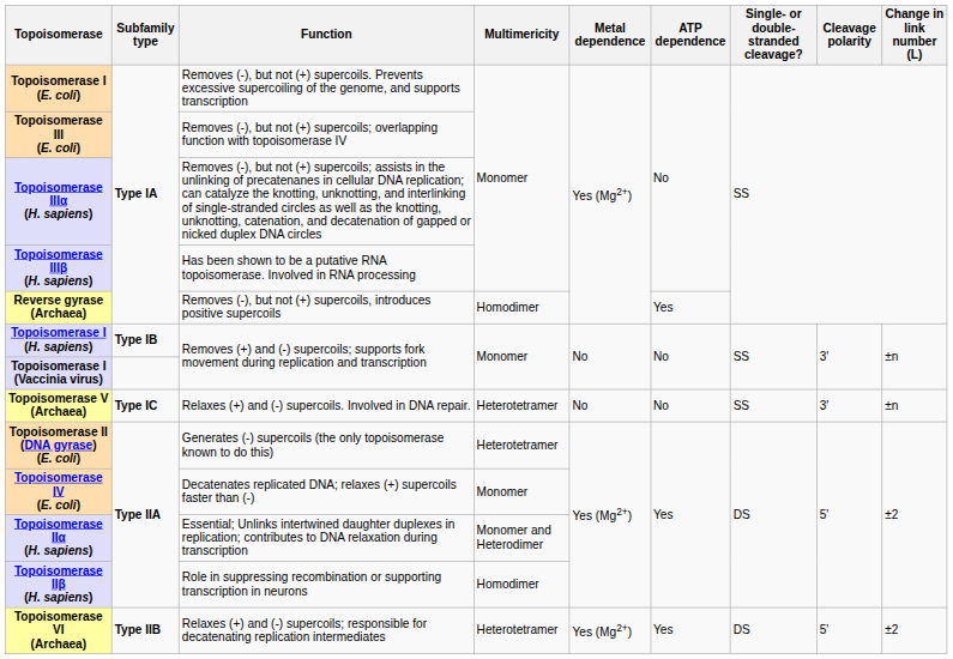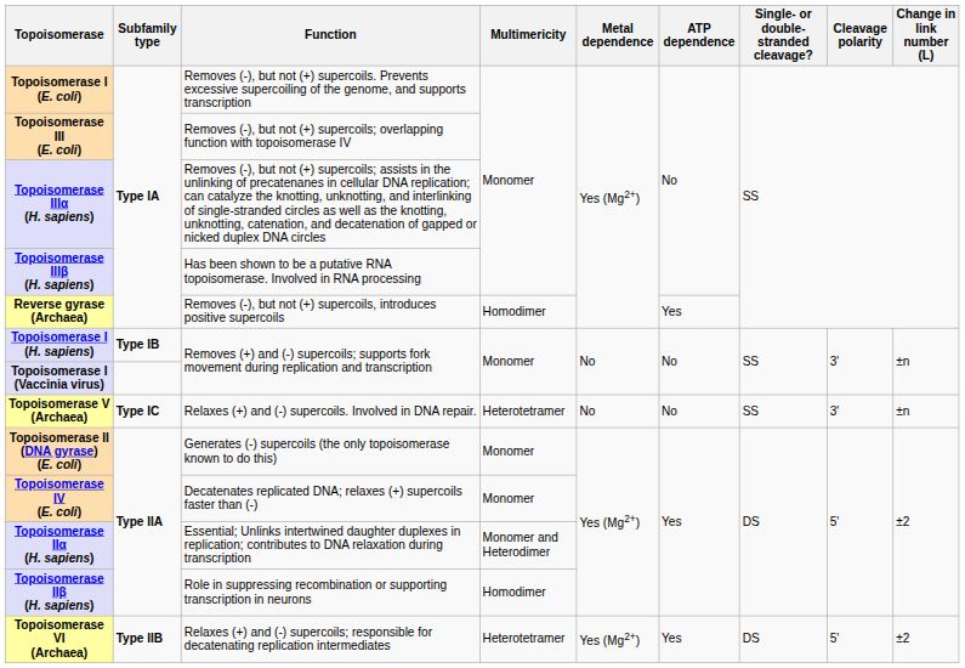 <table class="wikitable">
 <tr>
 <th>Topoisomerase</th>
 <th>Subfamily type</th>
 <th>Function</th>
 <th>Multimericity</th>
 <th>Metal dependence</th>
 <th>ATP dependence</th>
 <th>Single- or double-stranded cleavage?</th>
 <th>Cleavage polarity</th>
 <th>Change in link number (L)</th>
 </tr>
 <tr>
 <th style="background: #ffdead;">Topoisomerase I<br>(<em>E. coli</em>)</th>
 <td rowspan="5"><strong>Type IA</strong></td>
 <td>Removes (-), but not (+) supercoils. Prevents excessive supercoiling of the genome, and supports transcription</td>
 <td rowspan="4">Monomer</td>
 <td rowspan="5">Yes (Mg<sup>2+</sup>)</td>
 <td rowspan="4">No</td>
 <td colspan="3" rowspan="5">SS</td>
 </tr>
 <tr>
 <th style="background: #ffdead;">Topoisomerase III<br>(<em>E. coli</em>)</th>
 <td>Removes (-), but not (+) supercoils; overlapping function with topoisomerase IV</td>
 </tr>
 <tr>
 <th style="background: #dedefa;"><a href='#'>Topoisomerase IIIα</a><br>(<em>H. sapiens</em>)</th>
 <td>Removes  (-), but not (+) supercoils; assists in the unlinking of precatenanes in cellular DNA replication; can catalyze the knotting, unknotting, and interlinking of single-stranded circles as well as the knotting, unknotting, catenation, and decatenation of gapped or nicked duplex DNA circles</td>
 </tr>
 <tr>
 <th style="background: #dedefa;"><a href='#'>Topoisomerase IIIβ</a><br>(<em>H. sapiens</em>)</th>
 <td>Has been shown to be a putative RNA topoisomerase.  Involved in RNA processing</td>
 </tr>
 <tr>
 <th style="background: #ffffa2;">Reverse gyrase<br>(Archaea)</th>
 <td>Removes (-), but not (+) supercoils, introduces positive supercoils</td>
 <td>Homodimer</td>
 <td>Yes</td>
 </tr>
 <tr>
 <th style="background: #dedefa;"><a href='#'>Topoisomerase I</a><br>(<em>H. sapiens</em>)</th>
 <td><strong>Type IB</strong></td>
 <td rowspan="2">Removes (+) and (-)  supercoils; supports fork movement during replication and transcription</td>
 <td rowspan="2">Monomer</td>
 <td rowspan="2">No</td>
 <td rowspan="2">No</td>
 <td rowspan="2">SS</td>
 <td rowspan="2">3'</td>
 <td rowspan="2">±n</td>
 </tr>
 <tr>
 <th style="background: #dedefa;">Topoisomerase I<br><strong>(Vaccinia virus)</strong></th>
 <td></td>
 </tr>
 <tr>
 <th style="background: #ffffa2;">Topoisomerase V<br>(Archaea)</th>
 <td><strong>Type IC</strong></td>
 <td>Relaxes (+) and (-) supercoils. Involved in DNA repair.</td>
 <td>Heterotetramer</td>
 <td>No</td>
 <td>No</td>
 <td>SS</td>
 <td>3'</td>
 <td>±n</td>
 </tr>
 <tr>
 <th style="background: #ffdead;">Topoisomerase II  (<a href='#'>DNA gyrase</a>)<br>(<em>E. coli</em>)</th>
 <td rowspan="4"><strong>Type IIA</strong></td>
 <td>Generates (-) supercoils (the only topoisomerase known to do this)</td>
-<td>Heterotetramer</td>
+<td>Monomer</td>
 <td rowspan="4">Yes (Mg<sup>2+</sup>)</td>
 <td rowspan="4">Yes</td>
 <td rowspan="4">DS</td>
 <td rowspan="4">5'</td>
 <td rowspan="4">±2</td>
 </tr>
 <tr>
 <th style="background: #ffdead;"><a href='#'>Topoisomerase IV</a><br>(<em>E. coli</em>)</th>
 <td>Decatenates replicated DNA; relaxes (+) supercoils faster than (-)</td>
 <td>Monomer</td>
 </tr>
 <tr>
 <th style="background: #dedefa;"><a href='#'>Topoisomerase IIα</a><br>(<em>H. sapiens</em>)</th>
 <td>Essential; Unlinks intertwined daughter duplexes in replication; contributes to DNA relaxation during transcription</td>
 <td>Monomer and Heterodimer</td>
 </tr>
 <tr>
 <th style="background: #dedefa;"><a href='#'>Topoisomerase IIβ</a><br>(<em>H. sapiens</em>)</th>
 <td>Role in suppressing recombination or supporting transcription in neurons</td>
 <td>Homodimer</td>
 </tr>
 <tr>
 <th style="background: #ffffa2;">Topoisomerase VI<br>(Archaea)</th>
 <td><strong>Type IIB</strong></td>
 <td>Relaxes (+) and (-) supercoils; responsible for decatenating replication intermediates</td>
 <td>Heterotetramer</td>
 <td>Yes (Mg<sup>2+</sup>)</td>
 <td>Yes</td>
 <td>DS</td>
 <td>5'</td>
 <td>±2</td>
 </tr>
 </table>
